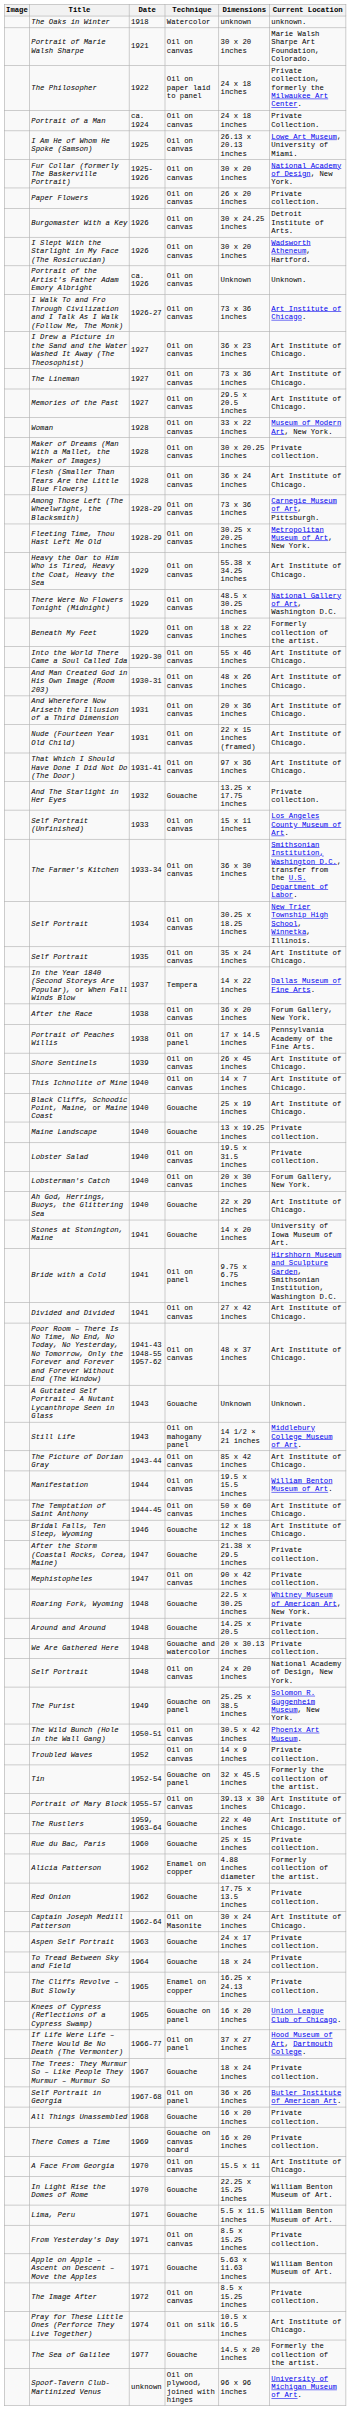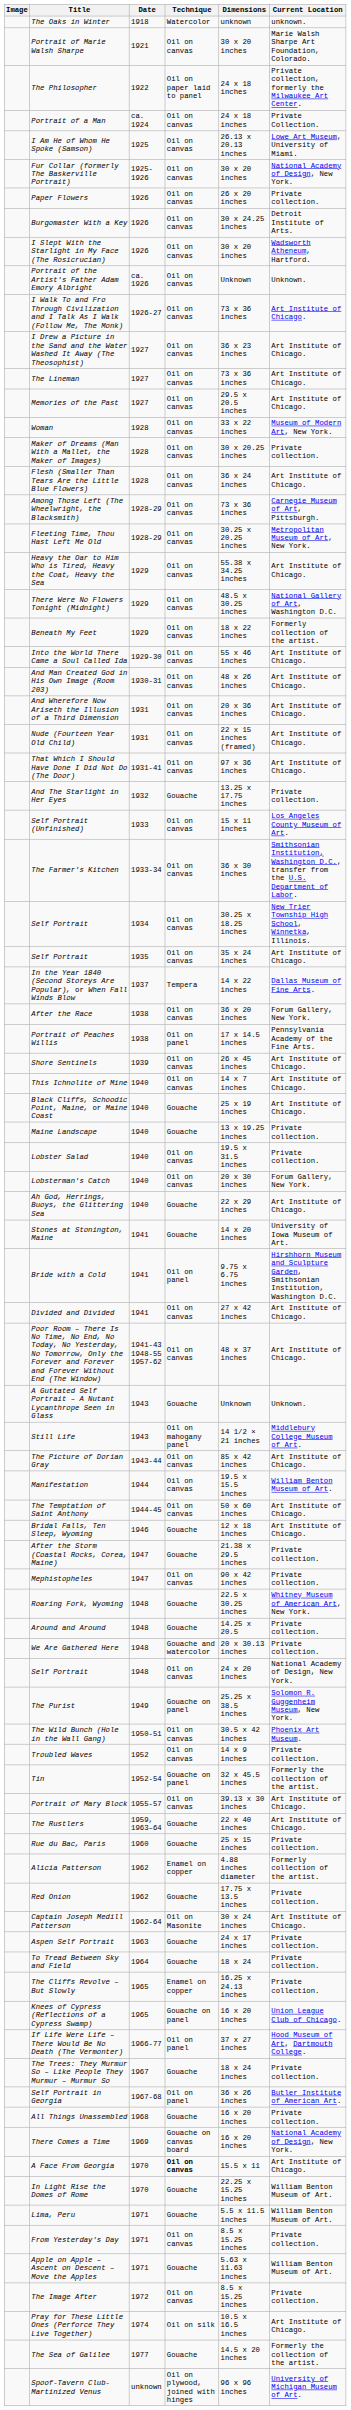 <table class="wikitable sortable">
 <tr>
 <th>Image</th>
 <th>Title</th>
 <th>Date</th>
 <th>Technique</th>
 <th>Dimensions</th>
 <th>Current Location</th>
 </tr>
 <tr>
 <td></td>
 <td><em>The Oaks in Winter</em></td>
 <td>1918</td>
 <td>Watercolor</td>
 <td>unknown</td>
 <td>unknown.</td>
 </tr>
 <tr>
 <td></td>
 <td><em>Portrait of Marie Walsh Sharpe</em></td>
 <td>1921</td>
 <td>Oil on canvas</td>
 <td>30 x 20 inches</td>
 <td>Marie Walsh Sharpe Art Foundation, Colorado.</td>
 </tr>
 <tr>
 <td></td>
 <td><em>The Philosopher</em></td>
 <td>1922</td>
 <td>Oil on paper laid to panel</td>
 <td>24 x 18 inches</td>
 <td>Private collection, formerly the <a href='#'>Milwaukee Art Center</a>.</td>
 </tr>
 <tr>
 <td></td>
 <td><em>Portrait of a Man</em></td>
 <td>ca. 1924</td>
 <td>Oil on canvas</td>
 <td>24 x 18 inches</td>
 <td>Private Collection.</td>
 </tr>
 <tr>
 <td></td>
 <td><em>I Am He of Whom He Spoke (Samson)</em></td>
 <td>1925</td>
 <td>Oil on canvas</td>
 <td>26.13 x 20.13 inches</td>
 <td><a href='#'>Lowe Art Museum</a>, University of Miami.</td>
 </tr>
 <tr>
 <td></td>
 <td><em>Fur Collar (formerly The Baskerville Portrait)</em></td>
 <td>1925-1926</td>
 <td>Oil on canvas</td>
 <td>30 x 20 inches</td>
 <td><a href='#'>National Academy of Design</a>, New York.</td>
 </tr>
 <tr>
 <td></td>
 <td><em>Paper Flowers</em></td>
 <td>1926</td>
 <td>Oil on canvas</td>
 <td>26 x 20 inches</td>
 <td>Private collection.</td>
 </tr>
 <tr>
 <td></td>
 <td><em>Burgomaster With a Key</em></td>
 <td>1926</td>
 <td>Oil on canvas</td>
 <td>30 x 24.25 inches</td>
 <td>Detroit Institute of Arts.</td>
 </tr>
 <tr>
 <td></td>
 <td><em>I Slept With the Starlight in My Face (The Rosicrucian)</em></td>
 <td>1926</td>
 <td>Oil on canvas</td>
 <td>30 x 20 inches</td>
 <td><a href='#'>Wadsworth Atheneum</a>, Hartford.</td>
 </tr>
 <tr>
 <td></td>
 <td><em>Portrait of the Artist's Father Adam Emory Albright</em></td>
 <td>ca. 1926</td>
 <td>Oil on canvas</td>
 <td>Unknown</td>
 <td>Unknown.</td>
 </tr>
 <tr>
 <td></td>
 <td><em>I Walk To and Fro Through Civilization and I Talk As I Walk (Follow Me, The Monk)</em></td>
 <td>1926-27</td>
 <td>Oil on canvas</td>
 <td>73 x 36 inches</td>
 <td><a href='#'>Art Institute of Chicago</a>.</td>
 </tr>
 <tr>
 <td></td>
 <td><em>I Drew a Picture in the Sand and the Water Washed It Away (The Theosophist)</em></td>
 <td>1927</td>
 <td>Oil on canvas</td>
 <td>36 x 23 inches</td>
 <td>Art Institute of Chicago.</td>
 </tr>
 <tr>
 <td></td>
 <td><em>The Lineman</em></td>
 <td>1927</td>
 <td>Oil on canvas</td>
 <td>73 x 36 inches</td>
 <td>Art Institute of Chicago.</td>
 </tr>
 <tr>
 <td></td>
 <td><em>Memories of the Past</em></td>
 <td>1927</td>
 <td>Oil on canvas</td>
 <td>29.5 x 20.5 inches</td>
 <td>Art Institute of Chicago.</td>
 </tr>
 <tr>
 <td></td>
 <td><em>Woman</em></td>
 <td>1928</td>
 <td>Oil on canvas</td>
 <td>33 x 22 inches</td>
 <td><a href='#'>Museum of Modern Art</a>, New York.</td>
 </tr>
 <tr>
 <td></td>
 <td><em>Maker of Dreams (Man With a Mallet, the Maker of Images)</em></td>
 <td>1928</td>
 <td>Oil on canvas</td>
 <td>30 x 20.25 inches</td>
 <td>Private collection.</td>
 </tr>
 <tr>
 <td></td>
 <td><em>Flesh (Smaller Than Tears Are the Little Blue Flowers)</em></td>
 <td>1928</td>
 <td>Oil on canvas</td>
 <td>36 x 24 inches</td>
 <td>Art Institute of Chicago.</td>
 </tr>
 <tr>
 <td></td>
 <td><em>Among Those Left (The Wheelwright, the Blacksmith)</em></td>
 <td>1928-29</td>
 <td>Oil on canvas</td>
 <td>73 x 36 inches</td>
 <td><a href='#'>Carnegie Museum of Art</a>, Pittsburgh.</td>
 </tr>
 <tr>
 <td></td>
 <td><em>Fleeting Time, Thou Hast Left Me Old</em></td>
 <td>1928-29</td>
 <td>Oil on canvas</td>
 <td>30.25 x 20.25 inches</td>
 <td><a href='#'>Metropolitan Museum of Art</a>, New York.</td>
 </tr>
 <tr>
 <td></td>
 <td><em>Heavy the Oar to Him Who is Tired, Heavy the Coat, Heavy the Sea</em></td>
 <td>1929</td>
 <td>Oil on canvas</td>
 <td>55.38 x 34.25 inches</td>
 <td>Art Institute of Chicago.</td>
 </tr>
 <tr>
 <td></td>
 <td><em>There Were No Flowers Tonight (Midnight)</em></td>
 <td>1929</td>
 <td>Oil on canvas</td>
 <td>48.5 x 30.25 inches</td>
 <td><a href='#'>National Gallery of Art</a>, Washington D.C.</td>
 </tr>
 <tr>
 <td></td>
 <td><em>Beneath My Feet</em></td>
 <td>1929</td>
 <td>Oil on canvas</td>
 <td>18 x 22 inches</td>
 <td>Formerly collection of the artist.</td>
 </tr>
 <tr>
 <td></td>
 <td><em>Into the World There Came a Soul Called Ida</em></td>
 <td>1929-30</td>
 <td>Oil on canvas</td>
 <td>55 x 46 inches</td>
 <td>Art Institute of Chicago.</td>
 </tr>
 <tr>
 <td></td>
 <td><em>And Man Created God in His Own Image (Room 203)</em></td>
 <td>1930-31</td>
 <td>Oil on canvas</td>
 <td>48 x 26 inches</td>
 <td>Art Institute of Chicago.</td>
 </tr>
 <tr>
 <td></td>
 <td><em>And Wherefore Now Ariseth the Illusion of a Third Dimension</em></td>
 <td>1931</td>
 <td>Oil on canvas</td>
 <td>20 x 36 inches</td>
 <td>Art Institute of Chicago.</td>
 </tr>
 <tr>
 <td></td>
 <td><em>Nude (Fourteen Year Old Child)</em></td>
 <td>1931</td>
 <td>Oil on canvas</td>
 <td>22 x 15 inches (framed)</td>
 <td>Art Institute of Chicago.</td>
 </tr>
 <tr>
 <td></td>
 <td><em>That Which I Should Have Done I Did Not Do (The Door)</em></td>
 <td>1931-41</td>
 <td>Oil on canvas</td>
 <td>97 x 36 inches</td>
 <td>Art Institute of Chicago.</td>
 </tr>
 <tr>
 <td></td>
 <td><em>And The Starlight in Her Eyes</em></td>
 <td>1932</td>
 <td>Gouache</td>
 <td>13.25 x 17.75 inches</td>
 <td>Private collection.</td>
 </tr>
 <tr>
 <td></td>
 <td><em>Self Portrait (Unfinished)</em></td>
 <td>1933</td>
 <td>Oil on canvas</td>
 <td>15 x 11 inches</td>
 <td><a href='#'>Los Angeles County Museum of Art</a>.</td>
 </tr>
 <tr>
 <td></td>
 <td><em>The Farmer's Kitchen</em></td>
 <td>1933-34</td>
 <td>Oil on canvas</td>
 <td>36 x 30 inches</td>
 <td><a href='#'>Smithsonian Institution, Washington D.C.</a>, transfer from the <a href='#'>U.S. Department of Labor</a>.</td>
 </tr>
 <tr>
 <td></td>
 <td><em>Self Portrait</em></td>
 <td>1934</td>
 <td>Oil on canvas</td>
 <td>30.25 x 18.25 inches</td>
 <td><a href='#'>New Trier Township High School</a>, <a href='#'>Winnetka</a>, Illinois.</td>
 </tr>
 <tr>
 <td></td>
 <td><em>Self Portrait</em></td>
 <td>1935</td>
 <td>Oil on canvas</td>
 <td>35 x 24 inches</td>
 <td>Art Institute of Chicago.</td>
 </tr>
 <tr>
 <td></td>
 <td><em>In the Year 1840 (Second Storeys Are Popular),</em> or <em>When Fall Winds Blow</em></td>
 <td>1937</td>
 <td>Tempera</td>
 <td>14 x 22 inches</td>
 <td><a href='#'>Dallas Museum of Fine Arts</a>.</td>
 </tr>
 <tr>
 <td></td>
 <td><em>After the Race</em></td>
 <td>1938</td>
 <td>Oil on canvas</td>
 <td>36 x 20 inches</td>
 <td>Forum Gallery, New York.</td>
 </tr>
 <tr>
 <td></td>
 <td><em>Portrait of Peaches Willis</em></td>
 <td>1938</td>
 <td>Oil on panel</td>
 <td>17 x 14.5 inches</td>
 <td>Pennsylvania Academy of the Fine Arts.</td>
 </tr>
 <tr>
 <td></td>
 <td><em>Shore Sentinels</em></td>
 <td>1939</td>
 <td>Oil on canvas</td>
 <td>26 x 45 inches</td>
 <td>Art Institute of Chicago.</td>
 </tr>
 <tr>
 <td></td>
 <td><em>This Ichnolite of Mine</em></td>
 <td>1940</td>
 <td>Oil on canvas</td>
 <td>14 x 7 inches</td>
 <td>Art Institute of Chicago.</td>
 </tr>
 <tr>
 <td></td>
 <td><em>Black Cliffs, Schoodic Point, Maine,</em> or <em>Maine Coast</em></td>
 <td>1940</td>
 <td>Gouache</td>
 <td>25 x 19 inches</td>
 <td>Art Institute of Chicago.</td>
 </tr>
 <tr>
 <td></td>
 <td><em>Maine Landscape</em></td>
 <td>1940</td>
 <td>Gouache</td>
 <td>13 x 19.25 inches</td>
 <td>Private collection.</td>
 </tr>
 <tr>
 <td></td>
 <td><em>Lobster Salad</em></td>
 <td>1940</td>
 <td>Oil on canvas</td>
 <td>19.5 x 31.5 inches</td>
 <td>Private collection.</td>
 </tr>
 <tr>
 <td></td>
 <td><em>Lobsterman's Catch</em></td>
 <td>1940</td>
 <td>Oil on canvas</td>
 <td>20 x 30 inches</td>
 <td>Forum Gallery, New York.</td>
 </tr>
 <tr>
 <td></td>
 <td><em>Ah God, Herrings, Buoys, the Glittering Sea</em></td>
 <td>1940</td>
 <td>Gouache</td>
 <td>22 x 29 inches</td>
 <td>Art Institute of Chicago.</td>
 </tr>
 <tr>
 <td></td>
 <td><em>Stones at Stonington, Maine</em></td>
 <td>1941</td>
 <td>Gouache</td>
 <td>14 x 20 inches</td>
 <td>University of Iowa Museum of Art.</td>
 </tr>
 <tr>
 <td></td>
 <td><em>Bride with a Cold</em></td>
 <td>1941</td>
 <td>Oil on panel</td>
 <td>9.75 x 6.75 inches</td>
 <td><a href='#'>Hirshhorn Museum and Sculpture Garden</a>, Smithsonian Institution, Washington D.C.</td>
 </tr>
 <tr>
 <td></td>
 <td><em>Divided and Divided</em></td>
 <td>1941</td>
 <td>Oil on canvas</td>
 <td>27 x 42 inches</td>
 <td>Art Institute of Chicago.</td>
 </tr>
 <tr>
 <td></td>
 <td><em>Poor Room – There Is No Time, No End, No Today, No Yesterday, No Tomorrow, Only the Forever and Forever and Forever Without End (The Window)</em></td>
 <td>1941-43<br>1948-55<br>1957-62</td>
 <td>Oil on canvas</td>
 <td>48 x 37 inches</td>
 <td>Art Institute of Chicago.</td>
 </tr>
 <tr>
 <td></td>
 <td><em>A Guttated Self Portrait – A Nutant Lycanthrope Seen in Glass</em></td>
 <td>1943</td>
 <td>Gouache</td>
 <td>Unknown</td>
 <td>Unknown.</td>
 </tr>
 <tr>
 <td></td>
 <td><em>Still Life</em></td>
 <td>1943</td>
 <td>Oil on mahogany panel</td>
 <td>14 1/2 × 21 inches</td>
 <td><a href='#'>Middlebury College Museum of Art</a>.</td>
 </tr>
 <tr>
 <td></td>
 <td><em>The Picture of Dorian Gray</em></td>
 <td>1943-44</td>
 <td>Oil on canvas</td>
 <td>85 x 42 inches</td>
 <td>Art Institute of Chicago.</td>
 </tr>
 <tr>
 <td></td>
 <td><em>Manifestation</em></td>
 <td>1944</td>
 <td>Oil on canvas</td>
 <td>19.5 x 15.5 inches</td>
 <td><a href='#'>William Benton Museum of Art</a>.</td>
 </tr>
 <tr>
 <td></td>
 <td><em>The Temptation of Saint Anthony</em></td>
 <td>1944-45</td>
 <td>Oil on canvas</td>
 <td>50 x 60 inches</td>
 <td>Art Institute of Chicago.</td>
 </tr>
 <tr>
 <td></td>
 <td><em>Bridal Falls, Ten Sleep, Wyoming</em></td>
 <td>1946</td>
 <td>Gouache</td>
 <td>12 x 18 inches</td>
 <td>Art Institute of Chicago.</td>
 </tr>
 <tr>
 <td></td>
 <td><em>After the Storm (Coastal Rocks, Corea, Maine)</em></td>
 <td>1947</td>
 <td>Gouache</td>
 <td>21.38 x 29.5 inches</td>
 <td>Private collection.</td>
 </tr>
 <tr>
 <td></td>
 <td><em>Mephistopheles</em></td>
 <td>1947</td>
 <td>Oil on canvas</td>
 <td>90 x 42 inches</td>
 <td>Private collection.</td>
 </tr>
 <tr>
 <td></td>
 <td><em>Roaring Fork, Wyoming</em></td>
 <td>1948</td>
 <td>Gouache</td>
 <td>22.5 x 30.25 inches</td>
 <td><a href='#'>Whitney Museum of American Art</a>, New York.</td>
 </tr>
 <tr>
 <td></td>
 <td><em>Around and Around</em></td>
 <td>1948</td>
 <td>Gouache</td>
 <td>14.25 x 20.5</td>
 <td>Private collection.</td>
 </tr>
 <tr>
 <td></td>
 <td><em>We Are Gathered Here</em></td>
 <td>1948</td>
 <td>Gouache and watercolor</td>
 <td>20 x 30.13 inches</td>
 <td>Private collection.</td>
 </tr>
 <tr>
 <td></td>
 <td><em>Self Portrait</em></td>
 <td>1948</td>
 <td>Oil on canvas</td>
 <td>24 x 20 inches</td>
 <td>National Academy of Design, New York.</td>
 </tr>
 <tr>
 <td></td>
 <td><em>The Purist</em></td>
 <td>1949</td>
 <td>Gouache on panel</td>
 <td>25.25 x 38.5 inches</td>
 <td><a href='#'>Solomon R. Guggenheim Museum</a>, New York.</td>
 </tr>
 <tr>
 <td></td>
 <td><em>The Wild Bunch (Hole in the Wall Gang)</em></td>
 <td>1950-51</td>
 <td>Oil on canvas</td>
 <td>30.5 x 42 inches</td>
 <td><a href='#'>Phoenix Art Museum</a>.</td>
 </tr>
 <tr>
 <td></td>
 <td><em>Troubled Waves</em></td>
 <td>1952</td>
 <td>Oil on canvas</td>
 <td>14 x 9 inches</td>
 <td>Private collection.</td>
 </tr>
 <tr>
 <td></td>
 <td><em>Tin</em></td>
 <td>1952-54</td>
 <td>Gouache on panel</td>
 <td>32 x 45.5 inches</td>
 <td>Formerly the collection of the artist.</td>
 </tr>
 <tr>
 <td></td>
 <td><em>Portrait of Mary Block</em></td>
 <td>1955-57</td>
 <td>Oil on canvas</td>
 <td>39.13 x 30 inches</td>
 <td>Art Institute of Chicago.</td>
 </tr>
 <tr>
 <td></td>
 <td><em>The Rustlers</em></td>
 <td>1959, 1963–64</td>
 <td>Gouache</td>
 <td>22 x 40 inches</td>
 <td>Art Institute of Chicago.</td>
 </tr>
 <tr>
 <td></td>
 <td><em>Rue du Bac, Paris</em></td>
 <td>1960</td>
 <td>Gouache</td>
 <td>25 x 15 inches</td>
 <td>Private collection.</td>
 </tr>
 <tr>
 <td></td>
 <td><em>Alicia Patterson</em></td>
 <td>1962</td>
 <td>Enamel on copper</td>
 <td>4.88 inches diameter</td>
 <td>Formerly collection of the artist.</td>
 </tr>
 <tr>
 <td></td>
 <td><em>Red Onion</em></td>
 <td>1962</td>
 <td>Gouache</td>
 <td>17.75 x 13.5 inches</td>
 <td>Private collection.</td>
 </tr>
 <tr>
 <td></td>
 <td><em>Captain Joseph Medill Patterson</em></td>
 <td>1962-64</td>
 <td>Oil on Masonite</td>
 <td>30 x 24 inches</td>
 <td>Art Institute of Chicago.</td>
 </tr>
 <tr>
 <td></td>
 <td><em>Aspen Self Portrait</em></td>
 <td>1963</td>
 <td>Gouache</td>
 <td>24 x 17 inches</td>
 <td>Private collection.</td>
 </tr>
 <tr>
 <td></td>
 <td><em>To Tread Between Sky and Field</em></td>
 <td>1964</td>
 <td>Gouache</td>
 <td>18 x 24</td>
 <td>Private collection.</td>
 </tr>
 <tr>
 <td></td>
 <td><em>The Cliffs Revolve – But Slowly</em></td>
 <td>1965</td>
 <td>Enamel on copper</td>
 <td>16.25 x 24.13 inches</td>
 <td>Private collection.</td>
 </tr>
 <tr>
 <td></td>
 <td><em>Knees of Cypress (Reflections of a Cypress Swamp)</em></td>
 <td>1965</td>
 <td>Gouache on panel</td>
 <td>16 x 20 inches</td>
 <td><a href='#'>Union League Club of Chicago</a>.</td>
 </tr>
 <tr>
 <td></td>
 <td><em>If Life Were Life – There Would Be No Death (The Vermonter)</em></td>
 <td>1966-77</td>
 <td>Oil on panel</td>
 <td>37 x 27 inches</td>
 <td><a href='#'>Hood Museum of Art</a>, <a href='#'>Dartmouth College</a>.</td>
 </tr>
 <tr>
 <td></td>
 <td><em>The Trees: They Murmur So – Like People They Murmur – Murmur So</em></td>
 <td>1967</td>
 <td>Gouache</td>
 <td>18 x 24 inches</td>
 <td>Private collection.</td>
 </tr>
 <tr>
 <td></td>
 <td><em>Self Portrait in Georgia</em></td>
 <td>1967-68</td>
 <td>Oil on panel</td>
 <td>36 x 26 inches</td>
 <td><a href='#'>Butler Institute of American Art</a>.</td>
 </tr>
 <tr>
 <td></td>
 <td><em>All Things Unassembled</em></td>
 <td>1968</td>
 <td>Gouache</td>
 <td>16 x 20 inches</td>
 <td>Private collection.</td>
 </tr>
 <tr>
 <td></td>
 <td><em>There Comes a Time</em></td>
 <td>1969</td>
 <td>Gouache on canvas board</td>
 <td>16 x 20 inches</td>
-<td>Private collection.</td>
+<td><a href='#'>National Academy of Design</a>, New York.</td>
 </tr>
 <tr>
 <td></td>
 <td><em>A Face From Georgia</em></td>
 <td>1970</td>
-<td>Oil on canvas</td>
+<td><strong>Oil on canvas</strong></td>
 <td>15.5 x 11</td>
 <td>Art Institute of Chicago.</td>
 </tr>
 <tr>
 <td></td>
 <td><em>In Light Rise the Domes of Rome</em></td>
 <td>1970</td>
 <td>Gouache</td>
 <td>22.25 x 15.25 inches</td>
 <td>William Benton Museum of Art.</td>
 </tr>
 <tr>
 <td></td>
 <td><em>Lima, Peru</em></td>
 <td>1971</td>
 <td>Gouache</td>
 <td>5.5 x 11.5 inches</td>
 <td>William Benton Museum of Art.</td>
 </tr>
 <tr>
 <td></td>
 <td><em>From Yesterday's Day</em></td>
 <td>1971</td>
 <td>Oil on canvas</td>
 <td>8.5 x 15.25 inches</td>
 <td>Private collection.</td>
 </tr>
 <tr>
 <td></td>
 <td><em>Apple on Apple – Ascent on Descent – Move the Apples</em></td>
 <td>1971</td>
 <td>Gouache</td>
 <td>5.63 x 11.63 inches</td>
 <td>William Benton Museum of Art.</td>
 </tr>
 <tr>
 <td></td>
 <td><em>The Image After</em></td>
 <td>1972</td>
 <td>Oil on canvas</td>
 <td>8.5 x 15.25 inches</td>
 <td>Private collection.</td>
 </tr>
 <tr>
 <td></td>
 <td><em>Pray for These Little Ones (Perforce They Live Together)</em></td>
 <td>1974</td>
 <td>Oil on silk</td>
 <td>10.5 x 16.5 inches</td>
 <td>Art Institute of Chicago.</td>
 </tr>
 <tr>
 <td></td>
 <td><em>The Sea of Galilee</em></td>
 <td>1977</td>
 <td>Gouache</td>
 <td>14.5 x 20 inches</td>
 <td>Formerly the collection of the artist.</td>
 </tr>
 <tr>
 <td></td>
 <td><em>Spoof-Tavern Club-Martinized Venus</em></td>
 <td>unknown</td>
 <td>Oil on plywood, joined with hinges</td>
 <td>96 x 96 inches</td>
 <td><a href='#'>University of Michigan Museum of Art</a>.</td>
 </tr>
 </table>
